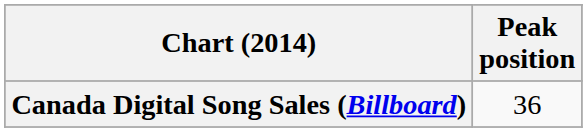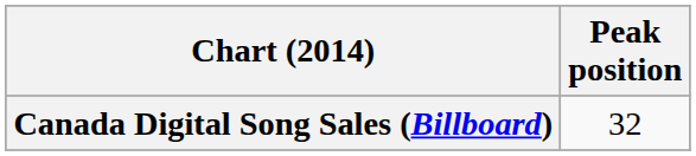 <table class="wikitable plainrowheaders">
 <tr>
 <th scope="col">Chart (2014)</th>
 <th scope="col">Peak<br>position</th>
 </tr>
 <tr>
 <th scope="row">Canada Digital Song Sales (<em><a href='#'>Billboard</a></em>)</th>
-<td align="center">36</td>
+<td align="center">32</td>
 </tr>
 </table>
